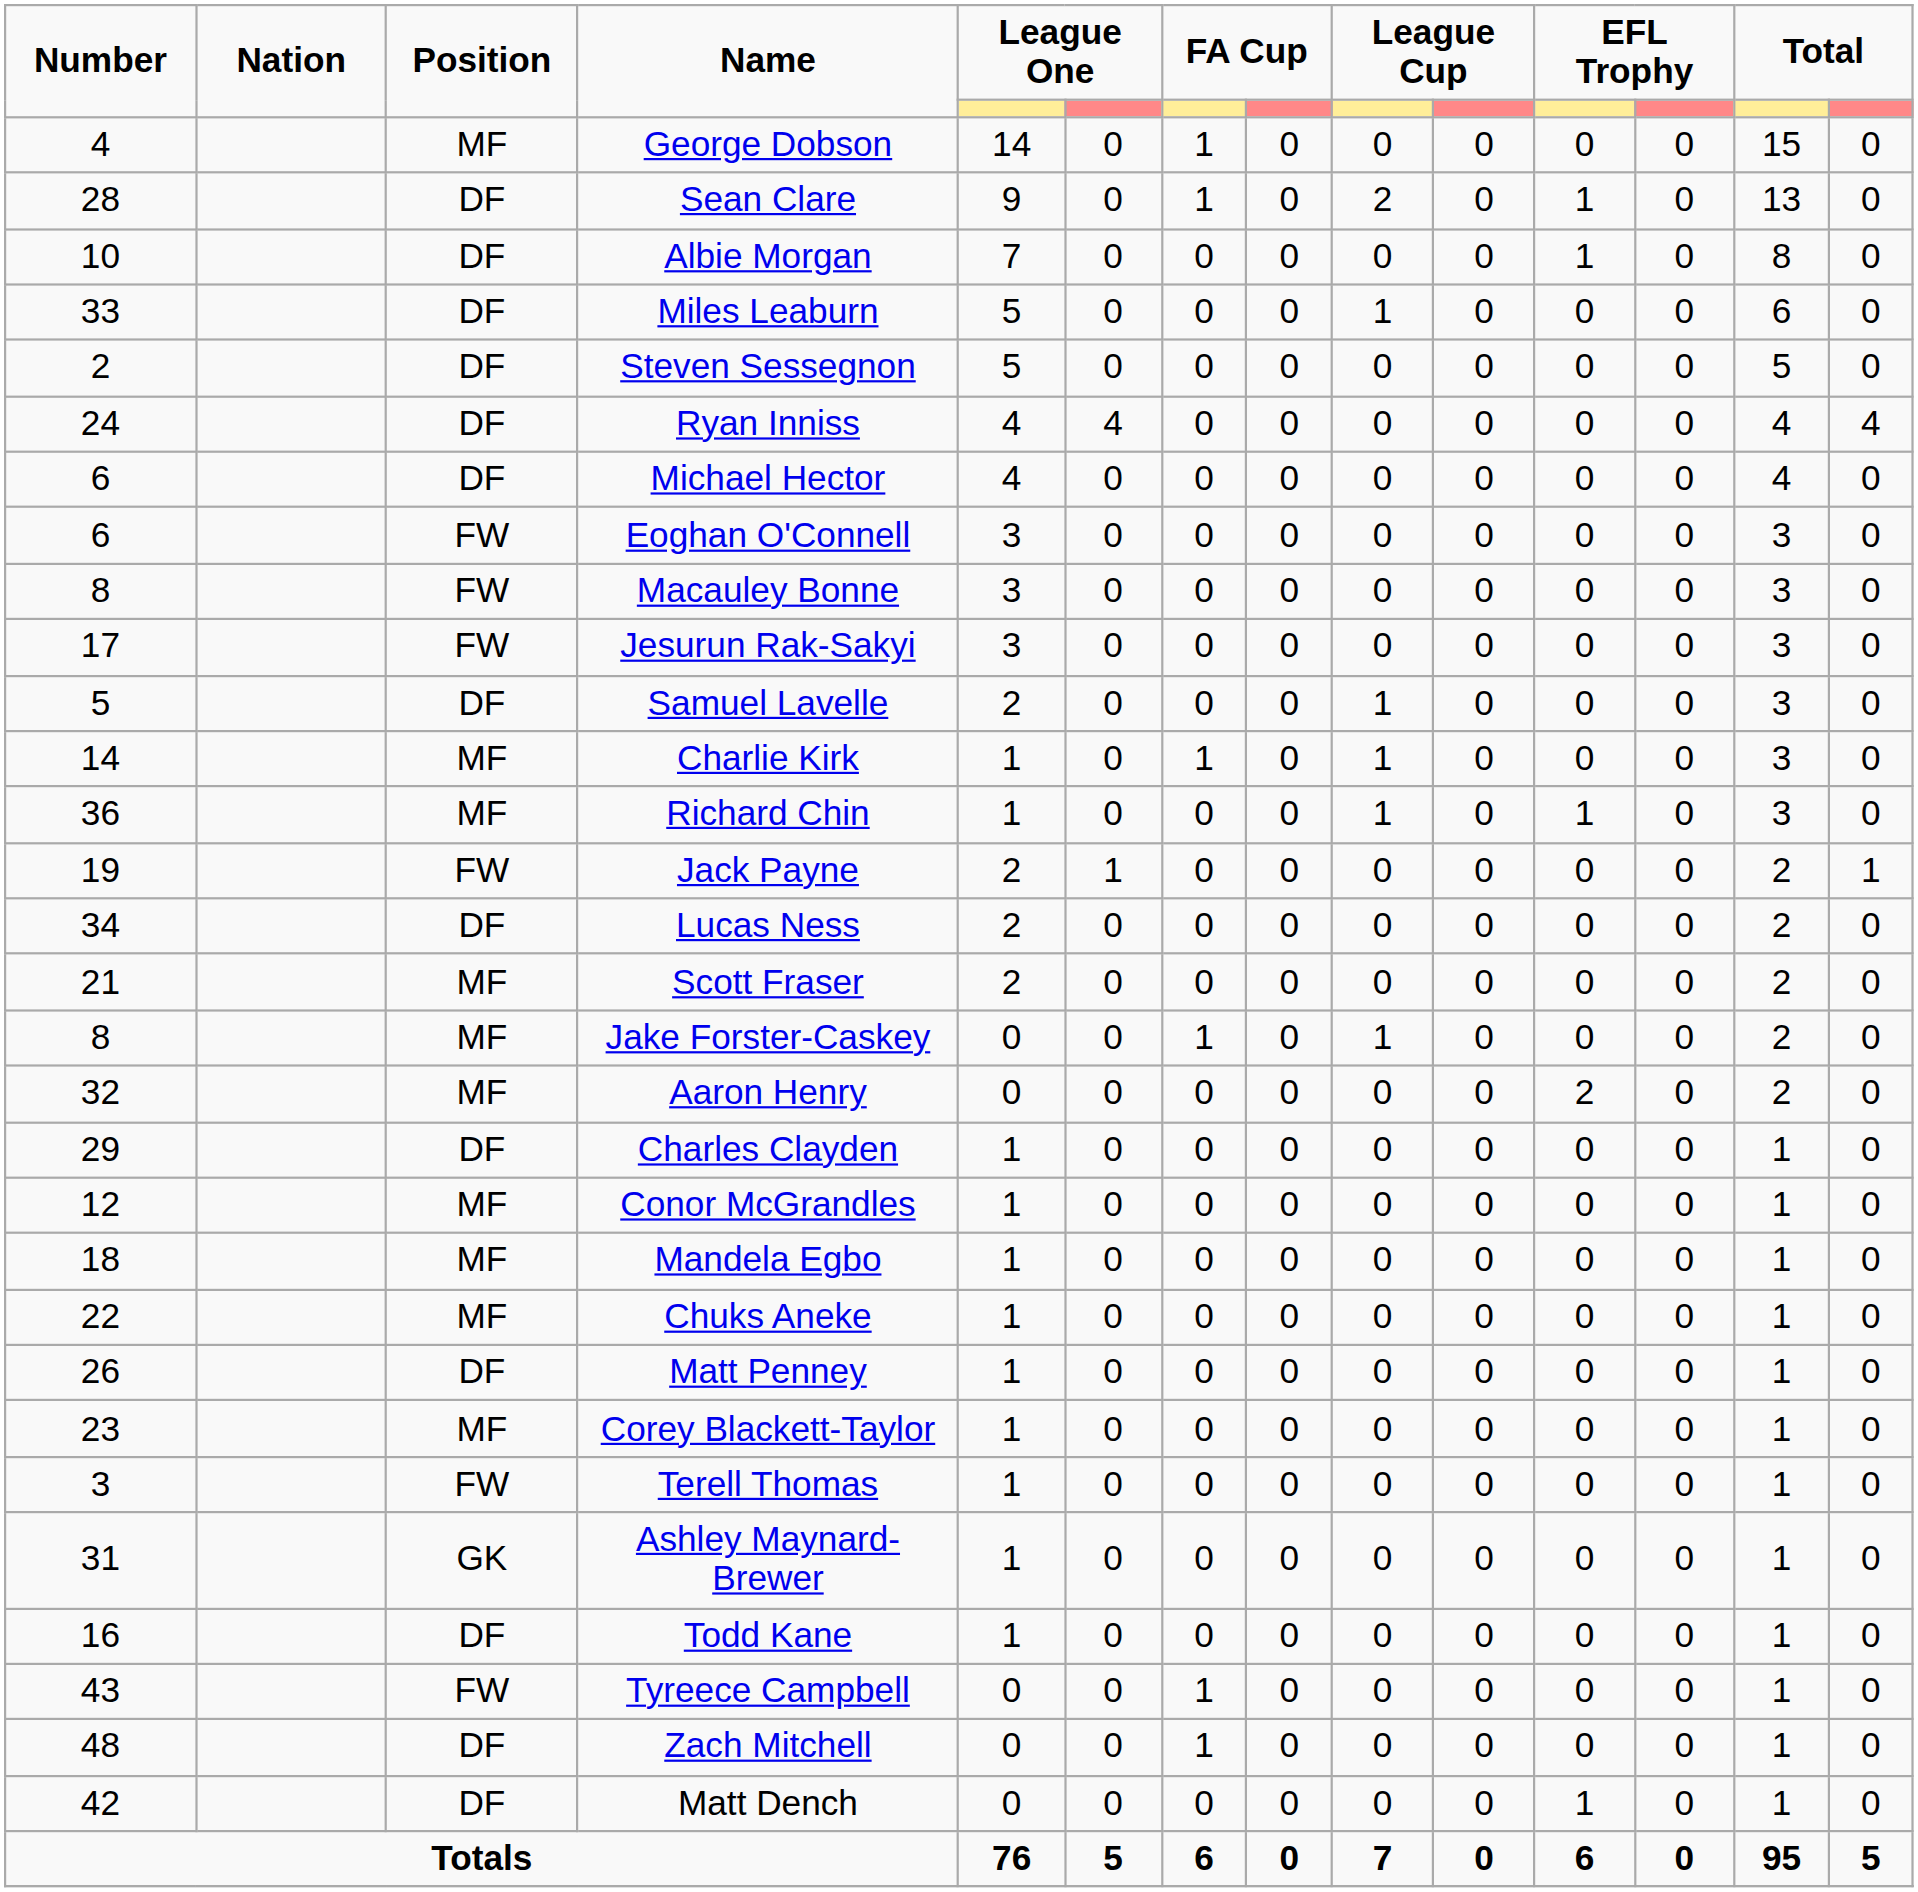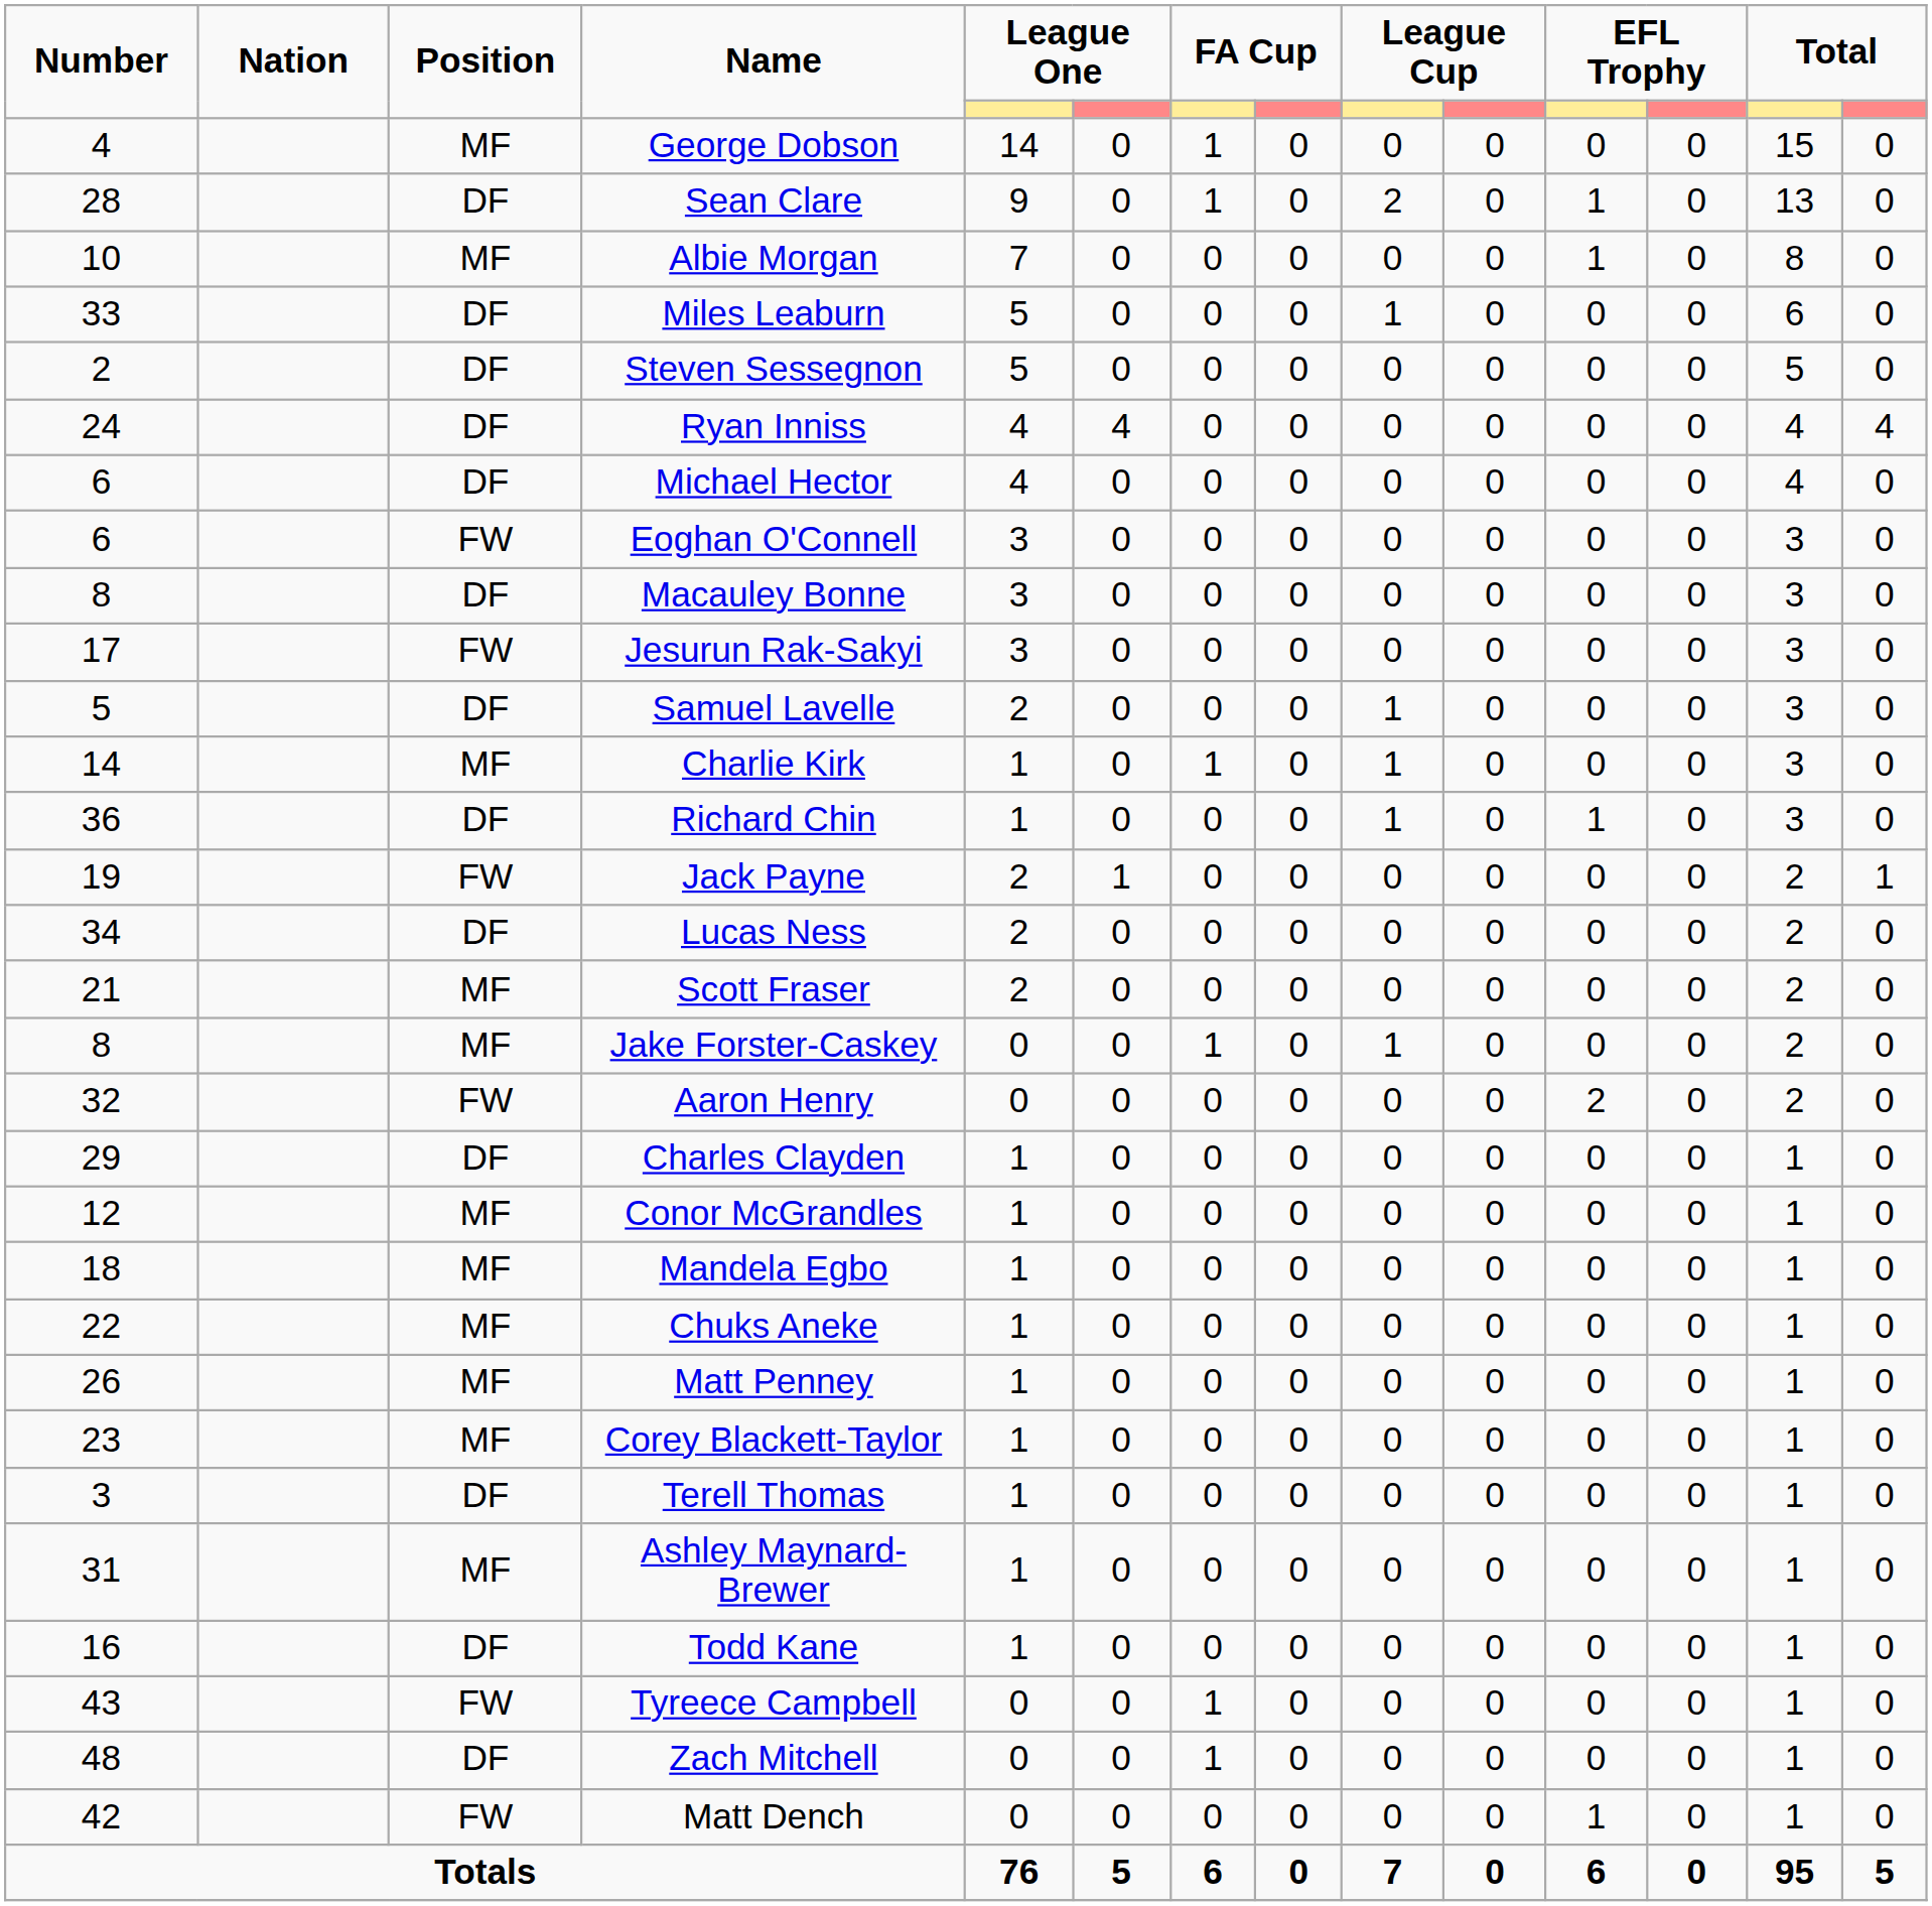 <table class="wikitable" style="text-align:center;">
 <tr style="text-align:center;">
 <td rowspan="2"  style="width:10%; "><strong>Number</strong></td>
 <td rowspan="2"  style="width:10%; "><strong>Nation</strong></td>
 <td rowspan="2"  style="width:10%; "><strong>Position</strong></td>
 <td rowspan="2"  style="width:20%; "><strong>Name</strong></td>
 <td colspan="2"><strong>League One</strong></td>
 <td colspan="2"><strong>FA Cup</strong></td>
 <td colspan="2"><strong>League Cup</strong></td>
 <td colspan="2"><strong>EFL Trophy</strong></td>
 <td colspan="2"><strong>Total</strong></td>
 </tr>
 <tr>
 <th style="width:60px; background:#fe9;"></th>
 <th style="width:60px; background:#ff8888;"></th>
 <th style="width:60px; background:#fe9;"></th>
 <th style="width:60px; background:#ff8888;"></th>
 <th style="width:60px; background:#fe9;"></th>
 <th style="width:60px; background:#ff8888;"></th>
 <th style="width:60px; background:#fe9;"></th>
 <th style="width:60px; background:#ff8888;"></th>
 <th style="width:60px; background:#fe9;"></th>
 <th style="width:60px; background:#ff8888;"></th>
 </tr>
 <tr>
 <td>4</td>
 <td></td>
 <td>MF</td>
 <td><a href='#'>George Dobson</a></td>
 <td>14</td>
 <td>0</td>
 <td>1</td>
 <td>0</td>
 <td>0</td>
 <td>0</td>
 <td>0</td>
 <td>0</td>
 <td>15</td>
 <td>0</td>
 </tr>
 <tr>
 <td>28</td>
 <td></td>
 <td>DF</td>
 <td><a href='#'>Sean Clare</a></td>
 <td>9</td>
 <td>0</td>
 <td>1</td>
 <td>0</td>
 <td>2</td>
 <td>0</td>
 <td>1</td>
 <td>0</td>
 <td>13</td>
 <td>0</td>
 </tr>
 <tr>
 <td>10</td>
 <td></td>
-<td>DF</td>
+<td>MF</td>
 <td><a href='#'>Albie Morgan</a></td>
 <td>7</td>
 <td>0</td>
 <td>0</td>
 <td>0</td>
 <td>0</td>
 <td>0</td>
 <td>1</td>
 <td>0</td>
 <td>8</td>
 <td>0</td>
 </tr>
 <tr>
 <td>33</td>
 <td></td>
 <td>DF</td>
 <td><a href='#'>Miles Leaburn</a></td>
 <td>5</td>
 <td>0</td>
 <td>0</td>
 <td>0</td>
 <td>1</td>
 <td>0</td>
 <td>0</td>
 <td>0</td>
 <td>6</td>
 <td>0</td>
 </tr>
 <tr>
 <td>2</td>
 <td></td>
 <td>DF</td>
 <td><a href='#'>Steven Sessegnon</a></td>
 <td>5</td>
 <td>0</td>
 <td>0</td>
 <td>0</td>
 <td>0</td>
 <td>0</td>
 <td>0</td>
 <td>0</td>
 <td>5</td>
 <td>0</td>
 </tr>
 <tr>
 <td>24</td>
 <td></td>
 <td>DF</td>
 <td><a href='#'>Ryan Inniss</a></td>
 <td>4</td>
 <td>4</td>
 <td>0</td>
 <td>0</td>
 <td>0</td>
 <td>0</td>
 <td>0</td>
 <td>0</td>
 <td>4</td>
 <td>4</td>
 </tr>
 <tr>
 <td>6</td>
 <td></td>
 <td>DF</td>
 <td><a href='#'>Michael Hector</a></td>
 <td>4</td>
 <td>0</td>
 <td>0</td>
 <td>0</td>
 <td>0</td>
 <td>0</td>
 <td>0</td>
 <td>0</td>
 <td>4</td>
 <td>0</td>
 </tr>
 <tr>
 <td>6</td>
 <td></td>
 <td>FW</td>
 <td><a href='#'>Eoghan O'Connell</a></td>
 <td>3</td>
 <td>0</td>
 <td>0</td>
 <td>0</td>
 <td>0</td>
 <td>0</td>
 <td>0</td>
 <td>0</td>
 <td>3</td>
 <td>0</td>
 </tr>
 <tr>
 <td>8</td>
 <td></td>
-<td>FW</td>
+<td>DF</td>
 <td><a href='#'>Macauley Bonne</a></td>
 <td>3</td>
 <td>0</td>
 <td>0</td>
 <td>0</td>
 <td>0</td>
 <td>0</td>
 <td>0</td>
 <td>0</td>
 <td>3</td>
 <td>0</td>
 </tr>
 <tr>
 <td>17</td>
 <td></td>
 <td>FW</td>
 <td><a href='#'>Jesurun Rak-Sakyi</a></td>
 <td>3</td>
 <td>0</td>
 <td>0</td>
 <td>0</td>
 <td>0</td>
 <td>0</td>
 <td>0</td>
 <td>0</td>
 <td>3</td>
 <td>0</td>
 </tr>
 <tr>
 <td>5</td>
 <td></td>
 <td>DF</td>
 <td><a href='#'>Samuel Lavelle</a></td>
 <td>2</td>
 <td>0</td>
 <td>0</td>
 <td>0</td>
 <td>1</td>
 <td>0</td>
 <td>0</td>
 <td>0</td>
 <td>3</td>
 <td>0</td>
 </tr>
 <tr>
 <td>14</td>
 <td></td>
 <td>MF</td>
 <td><a href='#'>Charlie Kirk</a></td>
 <td>1</td>
 <td>0</td>
 <td>1</td>
 <td>0</td>
 <td>1</td>
 <td>0</td>
 <td>0</td>
 <td>0</td>
 <td>3</td>
 <td>0</td>
 </tr>
 <tr>
 <td>36</td>
 <td></td>
-<td>MF</td>
+<td>DF</td>
 <td><a href='#'>Richard Chin</a></td>
 <td>1</td>
 <td>0</td>
 <td>0</td>
 <td>0</td>
 <td>1</td>
 <td>0</td>
 <td>1</td>
 <td>0</td>
 <td>3</td>
 <td>0</td>
 </tr>
 <tr>
 <td>19</td>
 <td></td>
 <td>FW</td>
 <td><a href='#'>Jack Payne</a></td>
 <td>2</td>
 <td>1</td>
 <td>0</td>
 <td>0</td>
 <td>0</td>
 <td>0</td>
 <td>0</td>
 <td>0</td>
 <td>2</td>
 <td>1</td>
 </tr>
 <tr>
 <td>34</td>
 <td></td>
 <td>DF</td>
 <td><a href='#'>Lucas Ness</a></td>
 <td>2</td>
 <td>0</td>
 <td>0</td>
 <td>0</td>
 <td>0</td>
 <td>0</td>
 <td>0</td>
 <td>0</td>
 <td>2</td>
 <td>0</td>
 </tr>
 <tr>
 <td>21</td>
 <td></td>
 <td>MF</td>
 <td><a href='#'>Scott Fraser</a></td>
 <td>2</td>
 <td>0</td>
 <td>0</td>
 <td>0</td>
 <td>0</td>
 <td>0</td>
 <td>0</td>
 <td>0</td>
 <td>2</td>
 <td>0</td>
 </tr>
 <tr>
 <td>8</td>
 <td></td>
 <td>MF</td>
 <td><a href='#'>Jake Forster-Caskey</a></td>
 <td>0</td>
 <td>0</td>
 <td>1</td>
 <td>0</td>
 <td>1</td>
 <td>0</td>
 <td>0</td>
 <td>0</td>
 <td>2</td>
 <td>0</td>
 </tr>
 <tr>
 <td>32</td>
 <td></td>
-<td>MF</td>
+<td>FW</td>
 <td><a href='#'>Aaron Henry</a></td>
 <td>0</td>
 <td>0</td>
 <td>0</td>
 <td>0</td>
 <td>0</td>
 <td>0</td>
 <td>2</td>
 <td>0</td>
 <td>2</td>
 <td>0</td>
 </tr>
 <tr>
 <td>29</td>
 <td></td>
 <td>DF</td>
 <td><a href='#'>Charles Clayden</a></td>
 <td>1</td>
 <td>0</td>
 <td>0</td>
 <td>0</td>
 <td>0</td>
 <td>0</td>
 <td>0</td>
 <td>0</td>
 <td>1</td>
 <td>0</td>
 </tr>
 <tr>
 <td>12</td>
 <td></td>
 <td>MF</td>
 <td><a href='#'>Conor McGrandles</a></td>
 <td>1</td>
 <td>0</td>
 <td>0</td>
 <td>0</td>
 <td>0</td>
 <td>0</td>
 <td>0</td>
 <td>0</td>
 <td>1</td>
 <td>0</td>
 </tr>
 <tr>
 <td>18</td>
 <td></td>
 <td>MF</td>
 <td><a href='#'>Mandela Egbo</a></td>
 <td>1</td>
 <td>0</td>
 <td>0</td>
 <td>0</td>
 <td>0</td>
 <td>0</td>
 <td>0</td>
 <td>0</td>
 <td>1</td>
 <td>0</td>
 </tr>
 <tr>
 <td>22</td>
 <td></td>
 <td>MF</td>
 <td><a href='#'>Chuks Aneke</a></td>
 <td>1</td>
 <td>0</td>
 <td>0</td>
 <td>0</td>
 <td>0</td>
 <td>0</td>
 <td>0</td>
 <td>0</td>
 <td>1</td>
 <td>0</td>
 </tr>
 <tr>
 <td>26</td>
 <td></td>
-<td>DF</td>
+<td>MF</td>
 <td><a href='#'>Matt Penney</a></td>
 <td>1</td>
 <td>0</td>
 <td>0</td>
 <td>0</td>
 <td>0</td>
 <td>0</td>
 <td>0</td>
 <td>0</td>
 <td>1</td>
 <td>0</td>
 </tr>
 <tr>
 <td>23</td>
 <td></td>
 <td>MF</td>
 <td><a href='#'>Corey Blackett-Taylor</a></td>
 <td>1</td>
 <td>0</td>
 <td>0</td>
 <td>0</td>
 <td>0</td>
 <td>0</td>
 <td>0</td>
 <td>0</td>
 <td>1</td>
 <td>0</td>
 </tr>
 <tr>
 <td>3</td>
 <td></td>
-<td>FW</td>
+<td>DF</td>
 <td><a href='#'>Terell Thomas</a></td>
 <td>1</td>
 <td>0</td>
 <td>0</td>
 <td>0</td>
 <td>0</td>
 <td>0</td>
 <td>0</td>
 <td>0</td>
 <td>1</td>
 <td>0</td>
 </tr>
 <tr>
 <td>31</td>
 <td></td>
-<td>GK</td>
+<td>MF</td>
 <td><a href='#'>Ashley Maynard-Brewer</a></td>
 <td>1</td>
 <td>0</td>
 <td>0</td>
 <td>0</td>
 <td>0</td>
 <td>0</td>
 <td>0</td>
 <td>0</td>
 <td>1</td>
 <td>0</td>
 </tr>
 <tr>
 <td>16</td>
 <td></td>
 <td>DF</td>
 <td><a href='#'>Todd Kane</a></td>
 <td>1</td>
 <td>0</td>
 <td>0</td>
 <td>0</td>
 <td>0</td>
 <td>0</td>
 <td>0</td>
 <td>0</td>
 <td>1</td>
 <td>0</td>
 </tr>
 <tr>
 <td>43</td>
 <td></td>
 <td>FW</td>
 <td><a href='#'>Tyreece Campbell</a></td>
 <td>0</td>
 <td>0</td>
 <td>1</td>
 <td>0</td>
 <td>0</td>
 <td>0</td>
 <td>0</td>
 <td>0</td>
 <td>1</td>
 <td>0</td>
 </tr>
 <tr>
 <td>48</td>
 <td></td>
 <td>DF</td>
 <td><a href='#'>Zach Mitchell</a></td>
 <td>0</td>
 <td>0</td>
 <td>1</td>
 <td>0</td>
 <td>0</td>
 <td>0</td>
 <td>0</td>
 <td>0</td>
 <td>1</td>
 <td>0</td>
 </tr>
 <tr>
 <td>42</td>
 <td></td>
-<td>DF</td>
+<td>FW</td>
 <td>Matt Dench</td>
 <td>0</td>
 <td>0</td>
 <td>0</td>
 <td>0</td>
 <td>0</td>
 <td>0</td>
 <td>1</td>
 <td>0</td>
 <td>1</td>
 <td>0</td>
 </tr>
 <tr>
 <td colspan="4"><strong>Totals</strong></td>
 <td><strong>76</strong></td>
 <td><strong>5</strong></td>
 <td><strong>6</strong></td>
 <td><strong>0</strong></td>
 <td><strong>7</strong></td>
 <td><strong>0</strong></td>
 <td><strong>6</strong></td>
 <td><strong>0</strong></td>
 <td><strong>95</strong></td>
 <td><strong>5</strong></td>
 </tr>
 <tr>
 </tr>
 </table>
